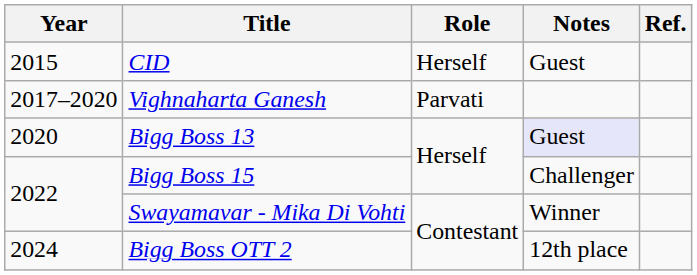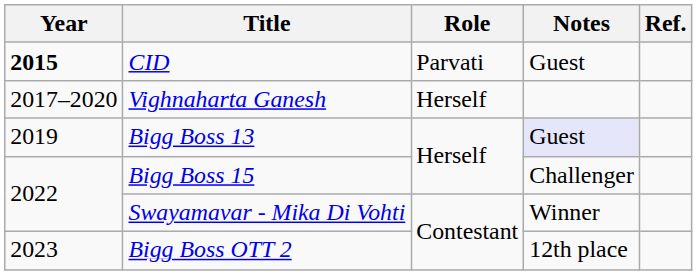 <table class="wikitable sortable">
 <tr>
 <th>Year</th>
 <th>Title</th>
 <th>Role</th>
 <th>Notes</th>
 <th>Ref.</th>
 </tr>
 <tr>
-<td>2015</td>
+<td><strong>2015</strong></td>
 <td><em><a href='#'>CID</a></em></td>
-<td>Herself</td>
+<td>Parvati</td>
 <td>Guest</td>
 <td></td>
 </tr>
 <tr>
 <td>2017–2020</td>
 <td><em><a href='#'>Vighnaharta Ganesh</a></em></td>
-<td>Parvati</td>
+<td>Herself</td>
 <td></td>
 <td></td>
 </tr>
 <tr>
-<td>2020</td>
+<td>2019</td>
 <td><em><a href='#'>Bigg Boss 13</a></em></td>
 <td rowspan="2">Herself</td>
 <td style="background: lavender;">Guest</td>
 <td></td>
 </tr>
 <tr>
 <td rowspan="2">2022</td>
 <td><em><a href='#'>Bigg Boss 15</a></em></td>
 <td>Challenger</td>
 <td></td>
 </tr>
 <tr>
 <td><a href='#'><em>Swayamavar - Mika Di Vohti</em></a></td>
 <td rowspan="2">Contestant</td>
 <td>Winner</td>
 <td></td>
 </tr>
 <tr>
-<td>2024</td>
+<td>2023</td>
 <td><em><a href='#'>Bigg Boss OTT 2</a></em></td>
 <td>12th place</td>
 <td></td>
 </tr>
 </table>
